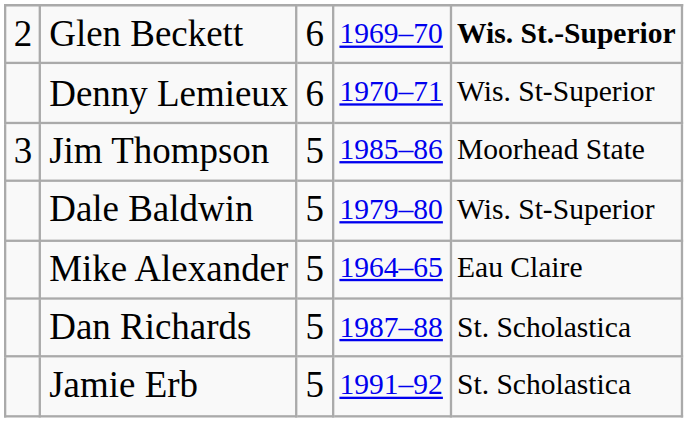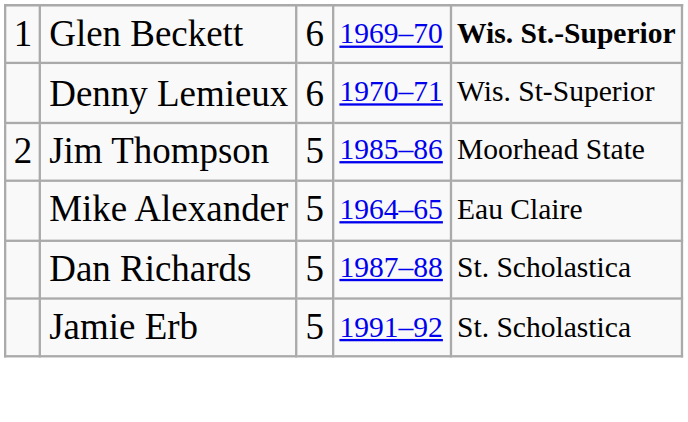 <table class="wikitable">
 <tr>
 </tr>
 <tr>
-<td>2</td>
+<td>1</td>
 <td>Glen Beckett</td>
 <td>6</td>
 <td style="font-size:80%;"><a href='#'>1969–70</a></td>
 <td style="font-size:80%;"><strong>Wis. St.-Superior</strong></td>
 </tr>
 <tr>
 <td></td>
 <td>Denny Lemieux</td>
 <td>6</td>
 <td style="font-size:80%;"><a href='#'>1970–71</a></td>
 <td style="font-size:80%;">Wis. St-Superior</td>
 </tr>
 <tr>
-<td>3</td>
+<td>2</td>
 <td>Jim Thompson</td>
 <td>5</td>
 <td style="font-size:80%;"><a href='#'>1985–86</a></td>
 <td style="font-size:80%;">Moorhead State</td>
-</tr>
-<tr>
-<td></td>
-<td>Dale Baldwin</td>
-<td>5</td>
-<td style="font-size:80%;"><a href='#'>1979–80</a></td>
-<td style="font-size:80%;">Wis. St-Superior</td>
 </tr>
 <tr>
 <td></td>
 <td>Mike Alexander</td>
 <td>5</td>
 <td style="font-size:80%;"><a href='#'>1964–65</a></td>
 <td style="font-size:80%;">Eau Claire</td>
 </tr>
 <tr>
 <td></td>
 <td>Dan Richards</td>
 <td>5</td>
 <td style="font-size:80%;"><a href='#'>1987–88</a></td>
 <td style="font-size:80%;">St. Scholastica</td>
 </tr>
 <tr>
 <td></td>
 <td>Jamie Erb</td>
 <td>5</td>
 <td style="font-size:80%;"><a href='#'>1991–92</a></td>
 <td style="font-size:80%;">St. Scholastica</td>
 </tr>
 </table>
